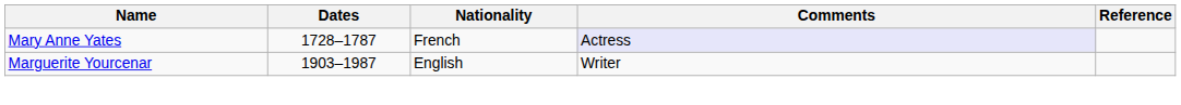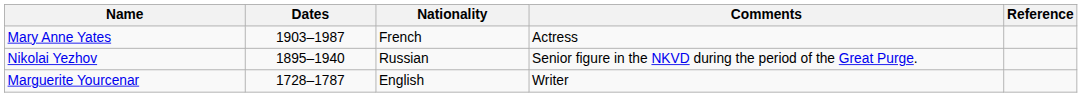 <table class="wikitable">
 <tr>
 <th style="width:24%;">Name</th>
 <th style="width:13%;">Dates</th>
 <th style="width:15%;">Nationality</th>
 <th style="width:50%;">Comments</th>
 <th style="width:3%;">Reference</th>
 </tr>
 <tr valign="top">
 <td><a href='#'>Mary Anne Yates</a></td>
-<td align=center>1728–1787</td>
+<td align=center>1903–1987</td>
 <td>French</td>
-<td style="background: lavender;">Actress</td>
+<td>Actress</td>
+<td></td>
+</tr>
+<tr>
+<td><a href='#'>Nikolai Yezhov</a></td>
+<td align=center>1895–1940</td>
+<td>Russian</td>
+<td>Senior figure in the <a href='#'>NKVD</a> during the period of the <a href='#'>Great Purge</a>.</td>
 <td></td>
 </tr>
 <tr>
 <td><a href='#'>Marguerite Yourcenar</a></td>
-<td align=center>1903–1987</td>
+<td align=center>1728–1787</td>
 <td>English</td>
 <td>Writer</td>
 <td></td>
 </tr>
 </table>
